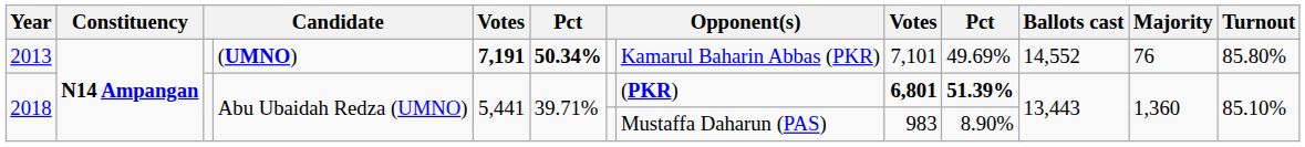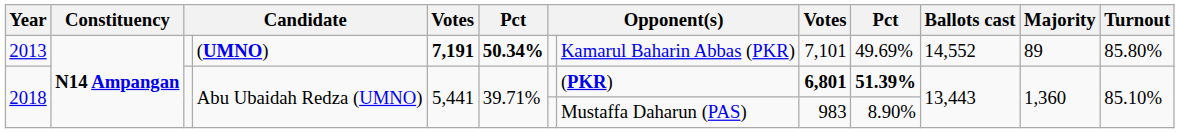 <table class="wikitable" style="margin:0.5em ; font-size:95%">
 <tr>
 <th>Year</th>
 <th>Constituency</th>
 <th colspan=2>Candidate</th>
 <th>Votes</th>
 <th>Pct</th>
 <th colspan=2>Opponent(s)</th>
 <th>Votes</th>
 <th>Pct</th>
 <th>Ballots cast</th>
 <th>Majority</th>
 <th>Turnout</th>
 </tr>
 <tr>
 <td><a href='#'>2013</a></td>
 <td rowspan=3><strong>N14 <a href='#'>Ampangan</a></strong></td>
 <td></td>
 <td><strong></strong> (<a href='#'><strong>UMNO</strong></a>)</td>
 <td align="right"><strong>7,191</strong></td>
 <td><strong>50.34%</strong></td>
 <td></td>
 <td><a href='#'>Kamarul Baharin Abbas</a> (<a href='#'>PKR</a>)</td>
 <td align="right">7,101</td>
 <td>49.69%</td>
 <td>14,552</td>
-<td>76</td>
+<td>89</td>
 <td>85.80%</td>
 </tr>
 <tr>
 <td rowspan=2><a href='#'>2018</a></td>
 <td rowspan=2 ></td>
 <td rowspan=2>Abu Ubaidah Redza (<a href='#'>UMNO</a>)</td>
 <td rowspan=2 align="right">5,441</td>
 <td rowspan=2>39.71%</td>
 <td></td>
 <td><strong></strong> (<a href='#'><strong>PKR</strong></a>)</td>
 <td align="right"><strong>6,801</strong></td>
 <td><strong>51.39%</strong></td>
 <td rowspan=2>13,443</td>
 <td rowspan=2>1,360</td>
 <td rowspan=2>85.10%</td>
 </tr>
 <tr>
 <td></td>
 <td>Mustaffa Daharun (<a href='#'>PAS</a>)</td>
 <td align="right">983</td>
 <td align="right">8.90%</td>
 </tr>
 </table>
